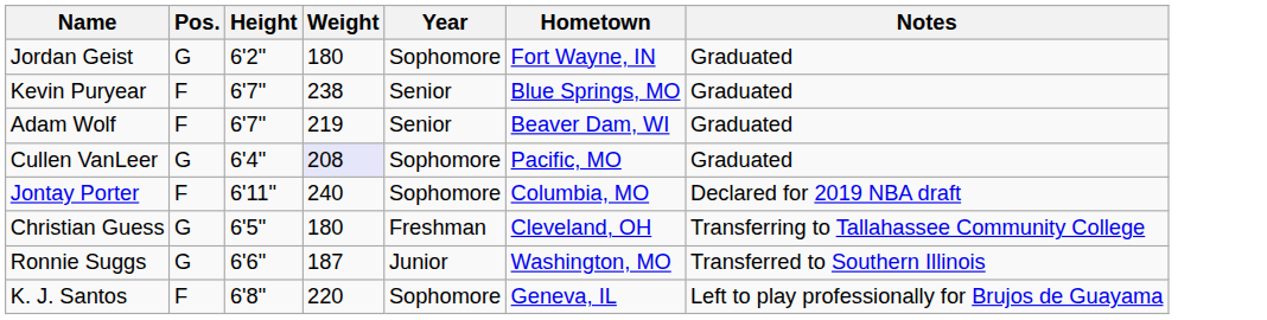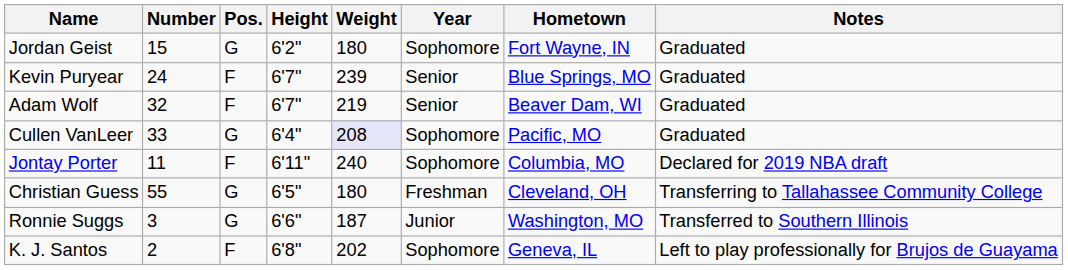 <table class="wikitable sortable" border="1">
 <tr>
 <th>Name</th>
+<th>Number</th>
 <th>Pos.</th>
 <th>Height</th>
 <th>Weight</th>
 <th>Year</th>
 <th>Hometown</th>
 <th class="unsortable">Notes</th>
 </tr>
 <tr>
 <td>Jordan Geist</td>
+<td>15</td>
 <td>G</td>
 <td>6'2"</td>
 <td>180</td>
 <td>Sophomore</td>
 <td><a href='#'>Fort Wayne, IN</a></td>
 <td>Graduated</td>
 </tr>
 <tr>
 <td>Kevin Puryear</td>
+<td>24</td>
 <td>F</td>
 <td>6'7"</td>
-<td>238</td>
+<td>239</td>
 <td>Senior</td>
 <td><a href='#'>Blue Springs, MO</a></td>
 <td>Graduated</td>
 </tr>
 <tr>
 <td>Adam Wolf</td>
+<td>32</td>
 <td>F</td>
 <td>6'7"</td>
 <td>219</td>
 <td>Senior</td>
 <td><a href='#'>Beaver Dam, WI</a></td>
 <td>Graduated</td>
 </tr>
 <tr>
 <td>Cullen VanLeer</td>
+<td>33</td>
 <td>G</td>
 <td>6'4"</td>
 <td style="background: lavender;">208</td>
 <td>Sophomore</td>
 <td><a href='#'>Pacific, MO</a></td>
 <td>Graduated</td>
 </tr>
 <tr>
 <td><a href='#'>Jontay Porter</a></td>
+<td>11</td>
 <td>F</td>
 <td>6'11"</td>
 <td>240</td>
 <td>Sophomore</td>
 <td><a href='#'>Columbia, MO</a></td>
 <td>Declared for <a href='#'>2019 NBA draft</a></td>
 </tr>
 <tr>
 <td>Christian Guess</td>
+<td>55</td>
 <td>G</td>
 <td>6'5"</td>
 <td>180</td>
 <td>Freshman</td>
 <td><a href='#'>Cleveland, OH</a></td>
 <td>Transferring to <a href='#'>Tallahassee Community College</a></td>
 </tr>
 <tr>
 <td>Ronnie Suggs</td>
+<td>3</td>
 <td>G</td>
 <td>6'6"</td>
 <td>187</td>
 <td>Junior</td>
 <td><a href='#'>Washington, MO</a></td>
 <td>Transferred to <a href='#'>Southern Illinois</a></td>
 </tr>
 <tr>
 <td>K. J. Santos</td>
+<td>2</td>
 <td>F</td>
 <td>6'8"</td>
-<td>220</td>
+<td>202</td>
 <td>Sophomore</td>
 <td><a href='#'>Geneva, IL</a></td>
 <td>Left to play professionally for <a href='#'>Brujos de Guayama</a></td>
 </tr>
 </table>
